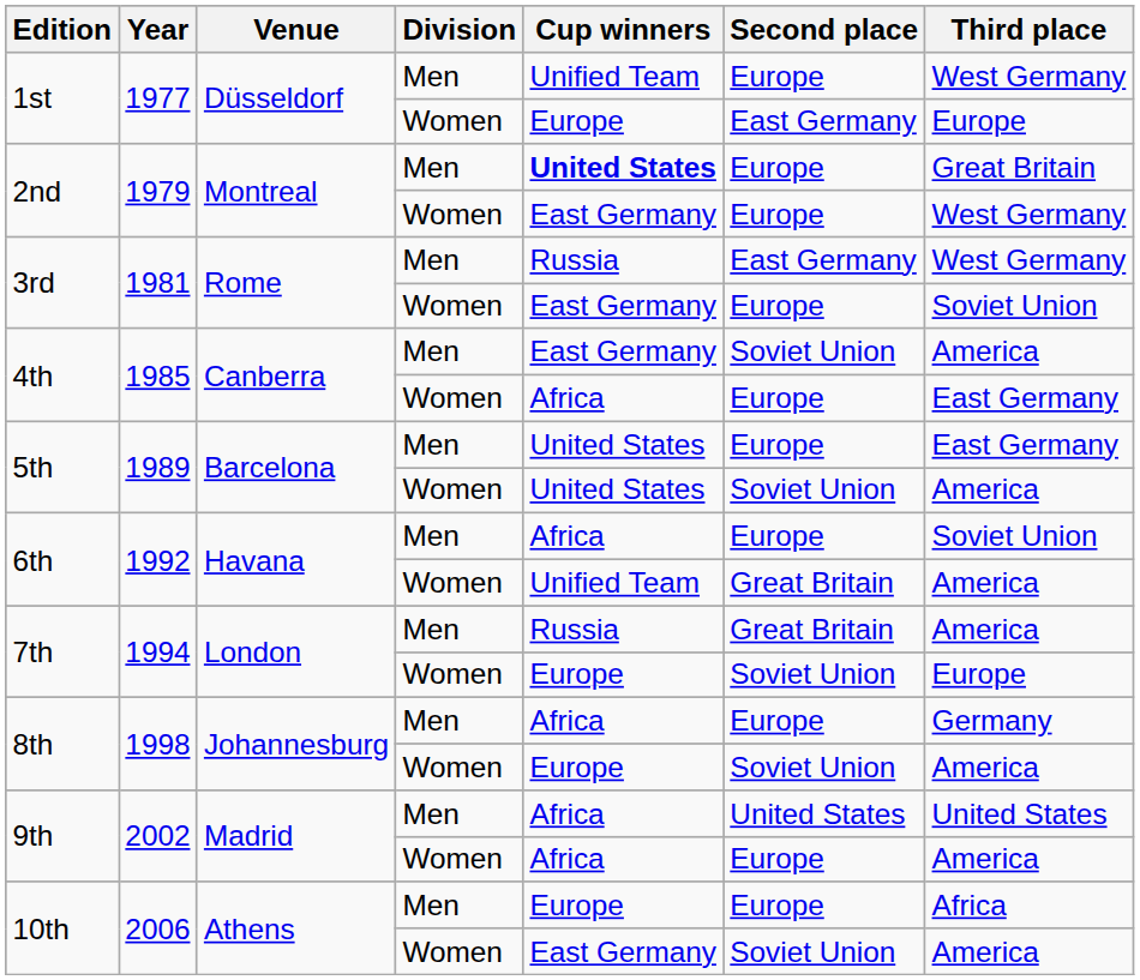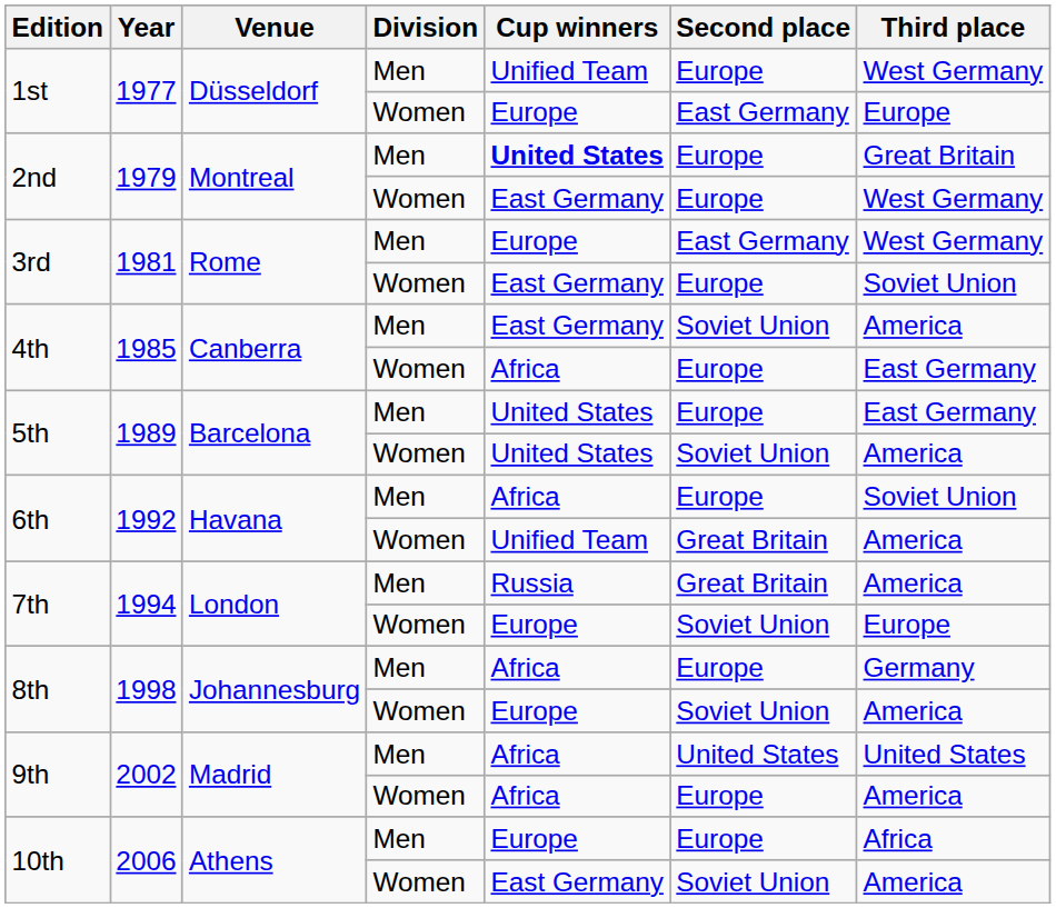 <table style="font-size:90%;" class="wikitable">
 <tr>
 <th>Edition</th>
 <th>Year</th>
 <th>Venue</th>
 <th>Division</th>
 <th>Cup winners</th>
 <th>Second place</th>
 <th>Third place</th>
 </tr>
 <tr>
 <td rowspan=2>1st</td>
 <td rowspan=2><a href='#'>1977</a></td>
 <td rowspan=2><a href='#'>Düsseldorf</a></td>
 <td>Men</td>
 <td> <a href='#'>Unified Team</a></td>
 <td> <a href='#'>Europe</a></td>
 <td> <a href='#'>West Germany</a></td>
 </tr>
 <tr>
 <td>Women</td>
 <td> <a href='#'>Europe</a></td>
 <td> <a href='#'>East Germany</a></td>
 <td> <a href='#'>Europe</a></td>
 </tr>
 <tr>
 <td rowspan=2>2nd</td>
 <td rowspan=2><a href='#'>1979</a></td>
 <td rowspan=2><a href='#'>Montreal</a></td>
 <td>Men</td>
 <td><strong> <a href='#'>United States</a></strong></td>
 <td> <a href='#'>Europe</a></td>
 <td> <a href='#'>Great Britain</a></td>
 </tr>
 <tr>
 <td>Women</td>
 <td> <a href='#'>East Germany</a></td>
 <td> <a href='#'>Europe</a></td>
 <td> <a href='#'>West Germany</a></td>
 </tr>
 <tr>
 <td rowspan=2>3rd</td>
 <td rowspan=2><a href='#'>1981</a></td>
 <td rowspan=2><a href='#'>Rome</a></td>
 <td>Men</td>
-<td> <a href='#'>Russia</a></td>
+<td> <a href='#'>Europe</a></td>
 <td> <a href='#'>East Germany</a></td>
 <td> <a href='#'>West Germany</a></td>
 </tr>
 <tr>
 <td>Women</td>
 <td> <a href='#'>East Germany</a></td>
 <td> <a href='#'>Europe</a></td>
 <td> <a href='#'>Soviet Union</a></td>
 </tr>
 <tr>
 <td rowspan=2>4th</td>
 <td rowspan=2><a href='#'>1985</a></td>
 <td rowspan=2><a href='#'>Canberra</a></td>
 <td>Men</td>
 <td> <a href='#'>East Germany</a></td>
 <td> <a href='#'>Soviet Union</a></td>
 <td> <a href='#'>America</a></td>
 </tr>
 <tr>
 <td>Women</td>
 <td> <a href='#'>Africa</a></td>
 <td> <a href='#'>Europe</a></td>
 <td> <a href='#'>East Germany</a></td>
 </tr>
 <tr>
 <td rowspan=2>5th</td>
 <td rowspan=2><a href='#'>1989</a></td>
 <td rowspan=2><a href='#'>Barcelona</a></td>
 <td>Men</td>
 <td> <a href='#'>United States</a></td>
 <td> <a href='#'>Europe</a></td>
 <td> <a href='#'>East Germany</a></td>
 </tr>
 <tr>
 <td>Women</td>
 <td> <a href='#'>United States</a></td>
 <td> <a href='#'>Soviet Union</a></td>
 <td><a href='#'>America</a></td>
 </tr>
 <tr>
 <td rowspan=2>6th</td>
 <td rowspan=2><a href='#'>1992</a></td>
 <td rowspan=2><a href='#'>Havana</a></td>
 <td>Men</td>
 <td> <a href='#'>Africa</a></td>
 <td> <a href='#'>Europe</a></td>
 <td> <a href='#'>Soviet Union</a></td>
 </tr>
 <tr>
 <td>Women</td>
 <td> <a href='#'>Unified Team</a></td>
 <td> <a href='#'>Great Britain</a></td>
 <td> <a href='#'>America</a></td>
 </tr>
 <tr>
 <td rowspan=2>7th</td>
 <td rowspan=2><a href='#'>1994</a></td>
 <td rowspan=2><a href='#'>London</a></td>
 <td>Men</td>
 <td> <a href='#'>Russia</a></td>
 <td> <a href='#'>Great Britain</a></td>
 <td> <a href='#'>America</a></td>
 </tr>
 <tr>
 <td>Women</td>
 <td> <a href='#'>Europe</a></td>
 <td> <a href='#'>Soviet Union</a></td>
 <td> <a href='#'>Europe</a></td>
 </tr>
 <tr>
 <td rowspan=2>8th</td>
 <td rowspan=2><a href='#'>1998</a></td>
 <td rowspan=2><a href='#'>Johannesburg</a></td>
 <td>Men</td>
 <td> <a href='#'>Africa</a></td>
 <td> <a href='#'>Europe</a></td>
 <td> <a href='#'>Germany</a></td>
 </tr>
 <tr>
 <td>Women</td>
 <td> <a href='#'>Europe</a></td>
 <td> <a href='#'>Soviet Union</a></td>
 <td> <a href='#'>America</a></td>
 </tr>
 <tr>
 <td rowspan=2>9th</td>
 <td rowspan=2><a href='#'>2002</a></td>
 <td rowspan=2><a href='#'>Madrid</a></td>
 <td>Men</td>
 <td> <a href='#'>Africa</a></td>
 <td> <a href='#'>United States</a></td>
 <td> <a href='#'>United States</a></td>
 </tr>
 <tr>
 <td>Women</td>
 <td> <a href='#'>Africa</a></td>
 <td> <a href='#'>Europe</a></td>
 <td> <a href='#'>America</a></td>
 </tr>
 <tr>
 <td rowspan=2>10th</td>
 <td rowspan=2><a href='#'>2006</a></td>
 <td rowspan=2><a href='#'>Athens</a></td>
 <td>Men</td>
 <td> <a href='#'>Europe</a></td>
 <td> <a href='#'>Europe</a></td>
 <td> <a href='#'>Africa</a></td>
 </tr>
 <tr>
 <td>Women</td>
 <td> <a href='#'>East Germany</a></td>
 <td> <a href='#'>Soviet Union</a></td>
 <td> <a href='#'>America</a></td>
 </tr>
 <tr>
 </tr>
 </table>
